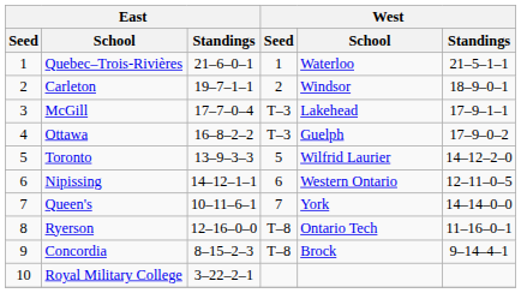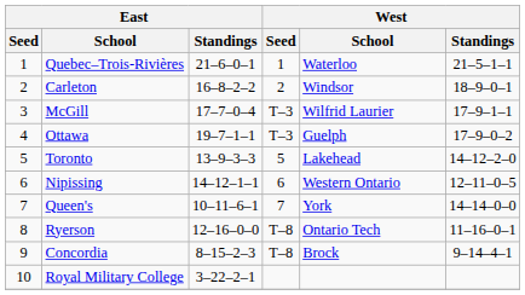 <table class="wikitable">
 <tr>
 <th colspan=3>East</th>
 <th colspan=3>West</th>
 </tr>
 <tr>
 <th>Seed</th>
 <th style="width:150px">School</th>
 <th>Standings</th>
 <th>Seed</th>
 <th style="width:150px">School</th>
 <th>Standings</th>
 </tr>
 <tr>
 <td align=center>1</td>
 <td><a href='#'>Quebec–Trois-Rivières</a></td>
 <td align=center>21–6–0–1</td>
 <td align=center>1</td>
 <td><a href='#'>Waterloo</a></td>
 <td align=center>21–5–1–1</td>
 </tr>
 <tr>
 <td align=center>2</td>
 <td><a href='#'>Carleton</a></td>
-<td align=center>19–7–1–1</td>
+<td align=center>16–8–2–2</td>
 <td align=center>2</td>
 <td><a href='#'>Windsor</a></td>
 <td align=center>18–9–0–1</td>
 </tr>
 <tr>
 <td align=center>3</td>
 <td><a href='#'>McGill</a></td>
 <td align=center>17–7–0–4</td>
 <td align=center>T–3</td>
-<td><a href='#'>Lakehead</a></td>
+<td><a href='#'>Wilfrid Laurier</a></td>
 <td align=center>17–9–1–1</td>
 </tr>
 <tr>
 <td align=center>4</td>
 <td><a href='#'>Ottawa</a></td>
-<td align=center>16–8–2–2</td>
+<td align=center>19–7–1–1</td>
 <td align=center>T–3</td>
 <td><a href='#'>Guelph</a></td>
 <td align=center>17–9–0–2</td>
 </tr>
 <tr>
 <td align=center>5</td>
 <td><a href='#'>Toronto</a></td>
 <td align=center>13–9–3–3</td>
 <td align=center>5</td>
-<td><a href='#'>Wilfrid Laurier</a></td>
+<td><a href='#'>Lakehead</a></td>
 <td align=center>14–12–2–0</td>
 </tr>
 <tr>
 <td align=center>6</td>
 <td><a href='#'>Nipissing</a></td>
 <td align=center>14–12–1–1</td>
 <td align=center>6</td>
 <td><a href='#'>Western Ontario</a></td>
 <td align=center>12–11–0–5</td>
 </tr>
 <tr>
 <td align=center>7</td>
 <td><a href='#'>Queen's</a></td>
 <td align=center>10–11–6–1</td>
 <td align=center>7</td>
 <td><a href='#'>York</a></td>
 <td align=center>14–14–0–0</td>
 </tr>
 <tr>
 <td align=center>8</td>
 <td><a href='#'>Ryerson</a></td>
 <td align=center>12–16–0–0</td>
 <td align=center>T–8</td>
 <td><a href='#'>Ontario Tech</a></td>
 <td align=center>11–16–0–1</td>
 </tr>
 <tr>
 <td align=center>9</td>
 <td><a href='#'>Concordia</a></td>
 <td align=center>8–15–2–3</td>
 <td align=center>T–8</td>
 <td><a href='#'>Brock</a></td>
 <td align=center>9–14–4–1</td>
 </tr>
 <tr>
 <td align=center>10</td>
 <td><a href='#'>Royal Military College</a></td>
 <td align=center>3–22–2–1</td>
 <td></td>
 <td></td>
 <td></td>
 </tr>
 <tr>
 </tr>
 </table>
